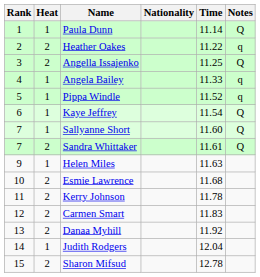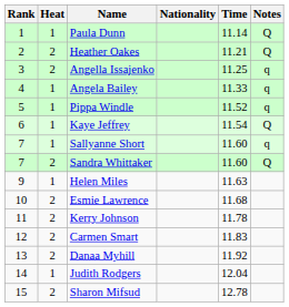 <table class="wikitable sortable" style="text-align:center">
 <tr>
 <th>Rank</th>
 <th>Heat</th>
 <th>Name</th>
 <th>Nationality</th>
 <th>Time</th>
 <th>Notes</th>
 </tr>
 <tr bgcolor=ccffcc>
 <td>1</td>
 <td>1</td>
 <td align=left><a href='#'>Paula Dunn</a></td>
 <td align=left></td>
 <td>11.14</td>
 <td>Q</td>
 </tr>
 <tr bgcolor=ccffcc>
 <td>2</td>
 <td>2</td>
 <td align=left><a href='#'>Heather Oakes</a></td>
 <td align=left></td>
-<td>11.22</td>
-<td>q</td>
+<td>11.21</td>
+<td>Q</td>
 </tr>
 <tr bgcolor=ccffcc>
 <td>3</td>
 <td>2</td>
 <td align=left><a href='#'>Angella Issajenko</a></td>
 <td align=left></td>
 <td>11.25</td>
-<td>Q</td>
+<td>q</td>
 </tr>
 <tr bgcolor=ccffcc>
 <td>4</td>
 <td>1</td>
 <td align=left><a href='#'>Angela Bailey</a></td>
 <td align=left></td>
 <td>11.33</td>
 <td>q</td>
 </tr>
 <tr bgcolor=ccffcc>
 <td>5</td>
 <td>1</td>
 <td align=left><a href='#'>Pippa Windle</a></td>
 <td align=left></td>
 <td>11.52</td>
 <td>q</td>
 </tr>
 <tr bgcolor=ddffdd>
 <td>6</td>
 <td>1</td>
 <td align=left><a href='#'>Kaye Jeffrey</a></td>
 <td align=left></td>
 <td>11.54</td>
 <td>Q</td>
 </tr>
 <tr bgcolor=ddffdd>
 <td>7</td>
 <td>1</td>
 <td align=left><a href='#'>Sallyanne Short</a></td>
 <td align=left></td>
 <td>11.60</td>
-<td>Q</td>
+<td>q</td>
 </tr>
 <tr bgcolor=ccffcc>
 <td>7</td>
 <td>2</td>
 <td align=left><a href='#'>Sandra Whittaker</a></td>
 <td align=left></td>
-<td>11.61</td>
+<td>11.60</td>
 <td>Q</td>
 </tr>
 <tr>
 <td>9</td>
 <td>1</td>
 <td align=left><a href='#'>Helen Miles</a></td>
 <td align=left></td>
 <td>11.63</td>
 <td></td>
 </tr>
 <tr>
 <td>10</td>
 <td>2</td>
 <td align=left><a href='#'>Esmie Lawrence</a></td>
 <td align=left></td>
 <td>11.68</td>
 <td></td>
 </tr>
 <tr>
 <td>11</td>
 <td>2</td>
 <td align=left><a href='#'>Kerry Johnson</a></td>
 <td align=left></td>
 <td>11.78</td>
 <td></td>
 </tr>
 <tr>
 <td>12</td>
 <td>2</td>
 <td align=left><a href='#'>Carmen Smart</a></td>
 <td align=left></td>
 <td>11.83</td>
 <td></td>
 </tr>
 <tr>
 <td>13</td>
 <td>2</td>
 <td align=left><a href='#'>Danaa Myhill</a></td>
 <td align=left></td>
 <td>11.92</td>
 <td></td>
 </tr>
 <tr>
 <td>14</td>
 <td>1</td>
 <td align=left><a href='#'>Judith Rodgers</a></td>
 <td align=left></td>
 <td>12.04</td>
 <td></td>
 </tr>
 <tr>
 <td>15</td>
 <td>2</td>
 <td align=left><a href='#'>Sharon Mifsud</a></td>
 <td align=left></td>
 <td>12.78</td>
 <td></td>
 </tr>
 </table>
